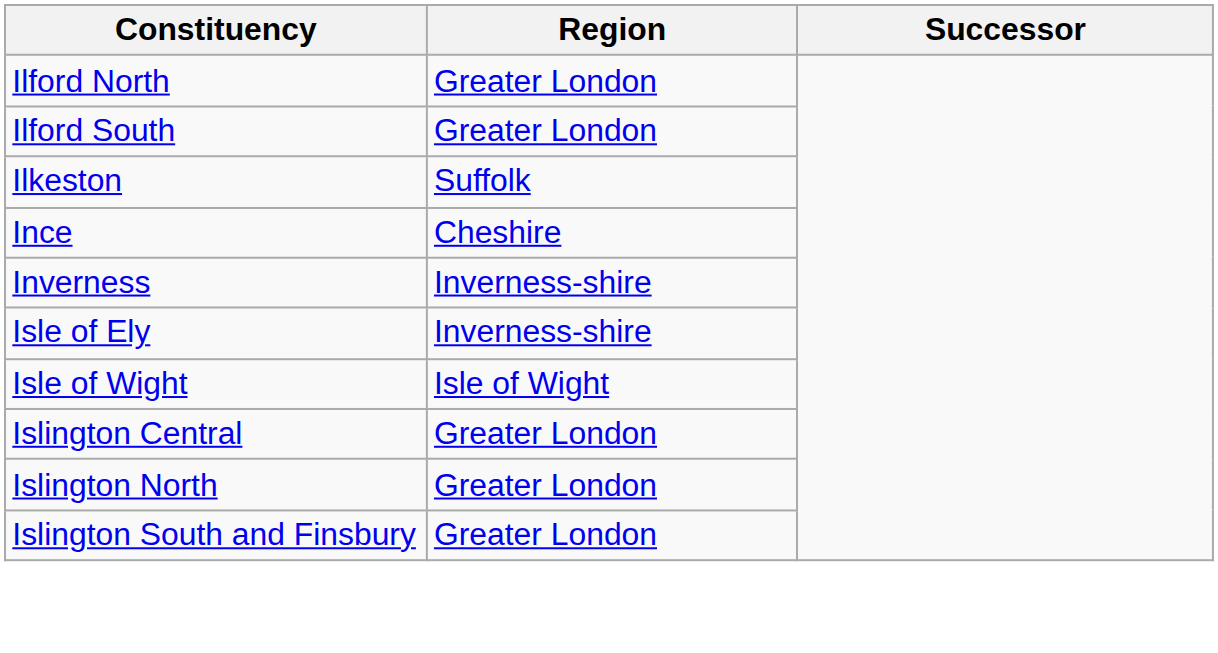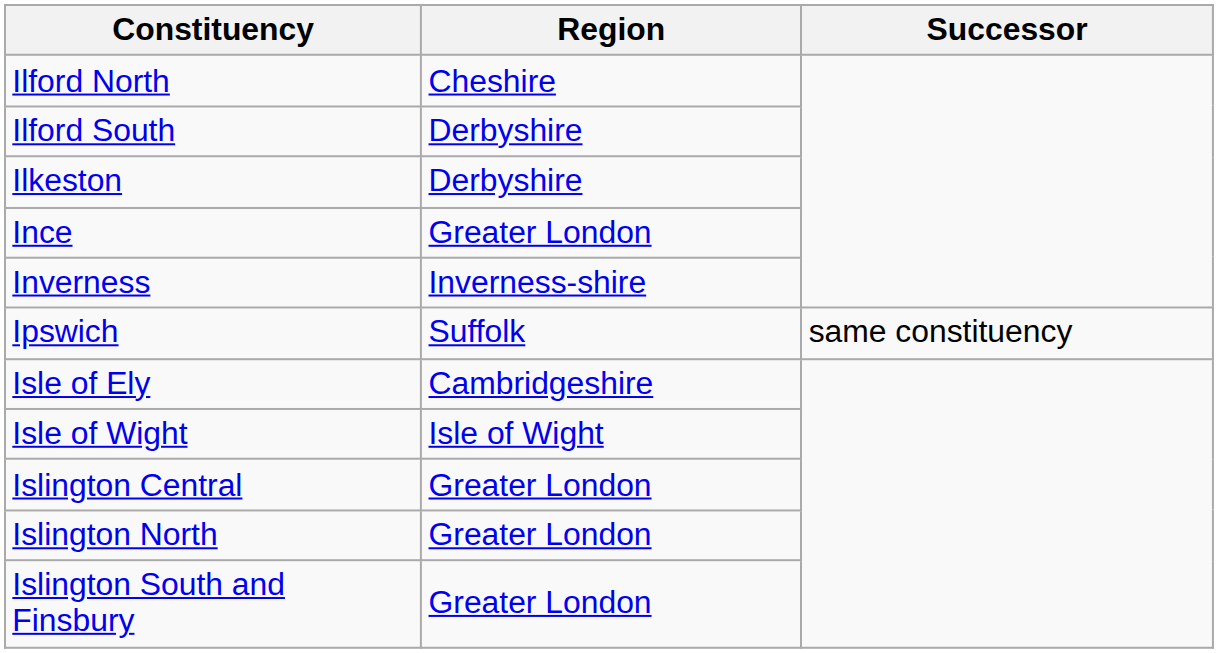 <table class="wikitable">
 <tr>
 <th width="225px">Constituency</th>
 <th width="200px">Region</th>
 <th width="225px">Successor</th>
 </tr>
 <tr>
 <td><a href='#'>Ilford North</a></td>
-<td><a href='#'>Greater London</a></td>
+<td><a href='#'>Cheshire</a></td>
 </tr>
 <tr>
 <td><a href='#'>Ilford South</a></td>
-<td><a href='#'>Greater London</a></td>
+<td><a href='#'>Derbyshire</a></td>
 </tr>
 <tr>
 <td><a href='#'>Ilkeston</a></td>
-<td><a href='#'>Suffolk</a></td>
+<td><a href='#'>Derbyshire</a></td>
 </tr>
 <tr>
 <td><a href='#'>Ince</a></td>
-<td><a href='#'>Cheshire</a></td>
+<td><a href='#'>Greater London</a></td>
 </tr>
 <tr>
 <td><a href='#'>Inverness</a></td>
 <td><a href='#'>Inverness-shire</a></td>
 </tr>
 <tr>
+<td><a href='#'>Ipswich</a></td>
+<td><a href='#'>Suffolk</a></td>
+<td>same constituency</td>
+</tr>
+<tr>
 <td><a href='#'>Isle of Ely</a></td>
-<td><a href='#'>Inverness-shire</a></td>
+<td><a href='#'>Cambridgeshire</a></td>
 </tr>
 <tr>
 <td><a href='#'>Isle of Wight</a></td>
 <td><a href='#'>Isle of Wight</a></td>
 </tr>
 <tr>
 <td><a href='#'>Islington Central</a></td>
 <td><a href='#'>Greater London</a></td>
 </tr>
 <tr>
 <td><a href='#'>Islington North</a></td>
 <td><a href='#'>Greater London</a></td>
 </tr>
 <tr>
 <td><a href='#'>Islington South and Finsbury</a></td>
 <td><a href='#'>Greater London</a></td>
 </tr>
 </table>
